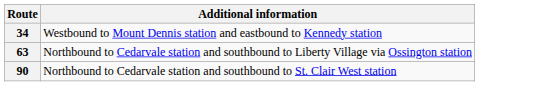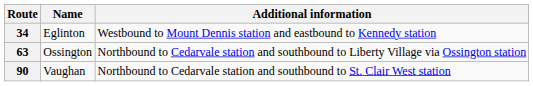 <table class="wikitable">
 <tr>
 <th>Route</th>
+<th>Name</th>
 <th>Additional information</th>
 </tr>
 <tr>
 <th>34</th>
+<td>Eglinton</td>
 <td>Westbound to <a href='#'>Mount Dennis station</a> and eastbound to <a href='#'>Kennedy station</a></td>
 </tr>
 <tr>
 <th>63</th>
+<td>Ossington</td>
 <td>Northbound to <a href='#'>Cedarvale station</a> and southbound to Liberty Village via <a href='#'>Ossington station</a></td>
 </tr>
 <tr>
 <th>90</th>
+<td>Vaughan</td>
 <td>Northbound to Cedarvale station and southbound to <a href='#'>St. Clair West station</a></td>
 </tr>
 </table>
